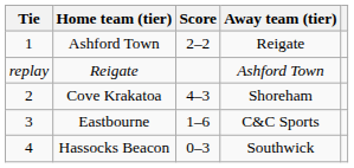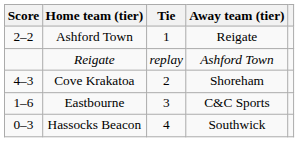 <table class="wikitable" style="text-align:center; font-size:85%">
 <tr>
+<th>Score</th>
+<th>Home team (tier)</th>
 <th>Tie</th>
-<th>Home team (tier)</th>
-<th>Score</th>
 <th>Away team (tier)</th>
 <th></th>
 </tr>
 <tr>
+<td align="center">2–2 </td>
+<td>Ashford Town</td>
 <td align="center">1</td>
-<td>Ashford Town</td>
-<td align="center">2–2 </td>
 <td>Reigate</td>
 <td></td>
 </tr>
 <tr>
+<td align="center"><em></em></td>
+<td><em>Reigate</em></td>
 <td align="center"><em>replay</em></td>
-<td><em>Reigate</em></td>
-<td align="center"><em></em></td>
 <td><em>Ashford Town</em></td>
 <td></td>
 </tr>
 <tr>
+<td align="center">4–3</td>
+<td>Cove Krakatoa</td>
 <td align="center">2</td>
-<td>Cove Krakatoa</td>
-<td align="center">4–3</td>
 <td>Shoreham</td>
 <td></td>
 </tr>
 <tr>
+<td align="center">1–6</td>
+<td>Eastbourne</td>
 <td align="center">3</td>
-<td>Eastbourne</td>
-<td align="center">1–6</td>
 <td>C&C Sports</td>
 <td></td>
 </tr>
 <tr>
+<td align="center">0–3</td>
+<td>Hassocks Beacon</td>
 <td align="center">4</td>
-<td>Hassocks Beacon</td>
-<td align="center">0–3</td>
 <td>Southwick</td>
 <td></td>
 </tr>
 </table>
